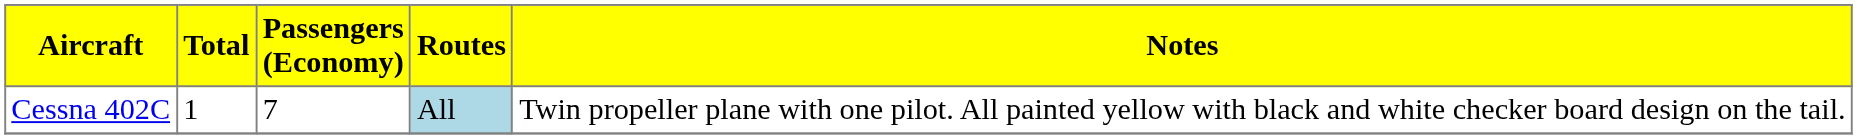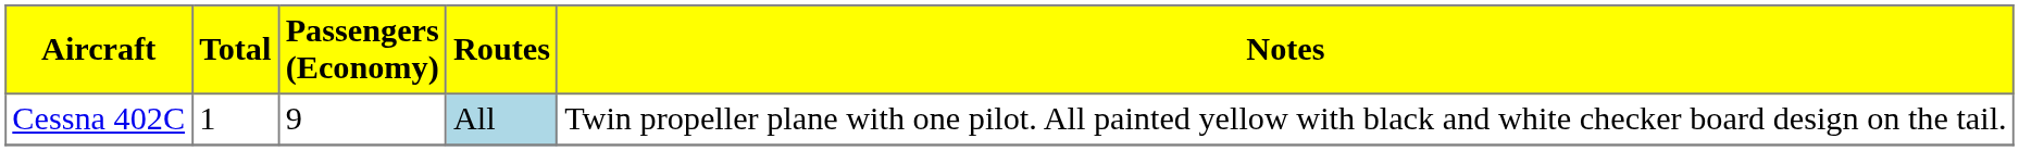 <table class="toccolours sortable" border="1" cellpadding="3" style="margin:1em auto; border-collapse:collapse">
 <tr bgcolor=yellow>
 <th>Aircraft</th>
 <th>Total</th>
 <th>Passengers<br>(Economy)</th>
 <th>Routes</th>
 <th>Notes</th>
 </tr>
 <tr>
 <td><a href='#'>Cessna 402C</a></td>
 <td>1</td>
-<td>7</td>
+<td>9</td>
 <td style="background: lightblue;">All</td>
 <td>Twin propeller plane with one pilot. All painted yellow with black and white checker board design on the tail.</td>
 </tr>
 <tr>
 </tr>
 </table>
